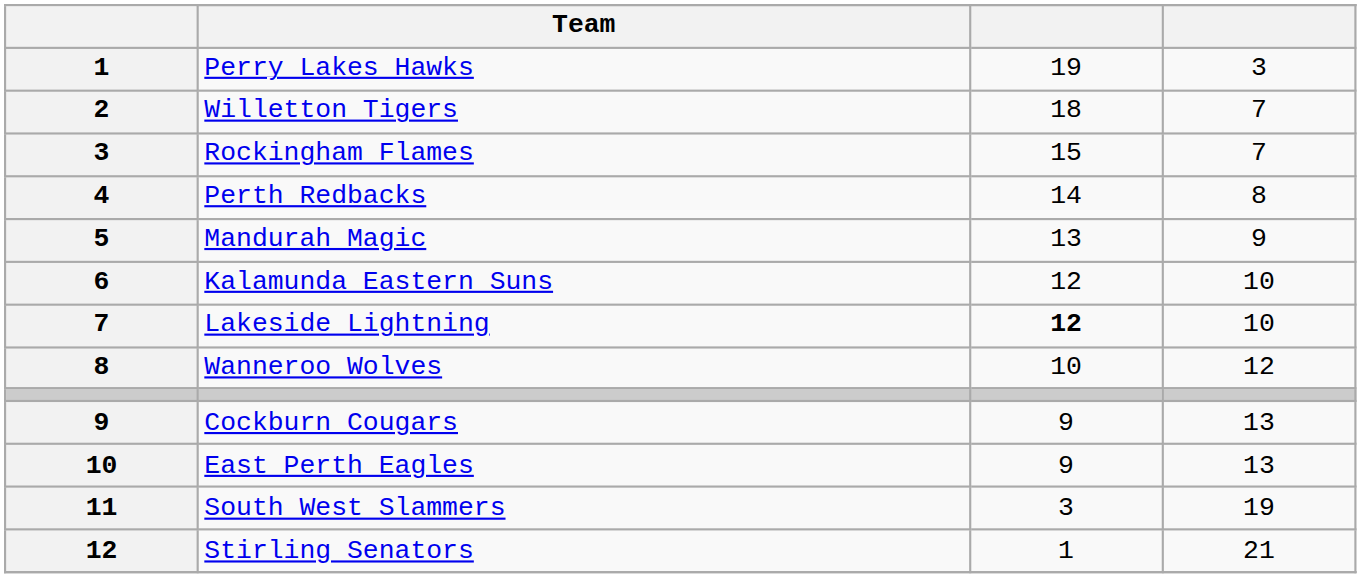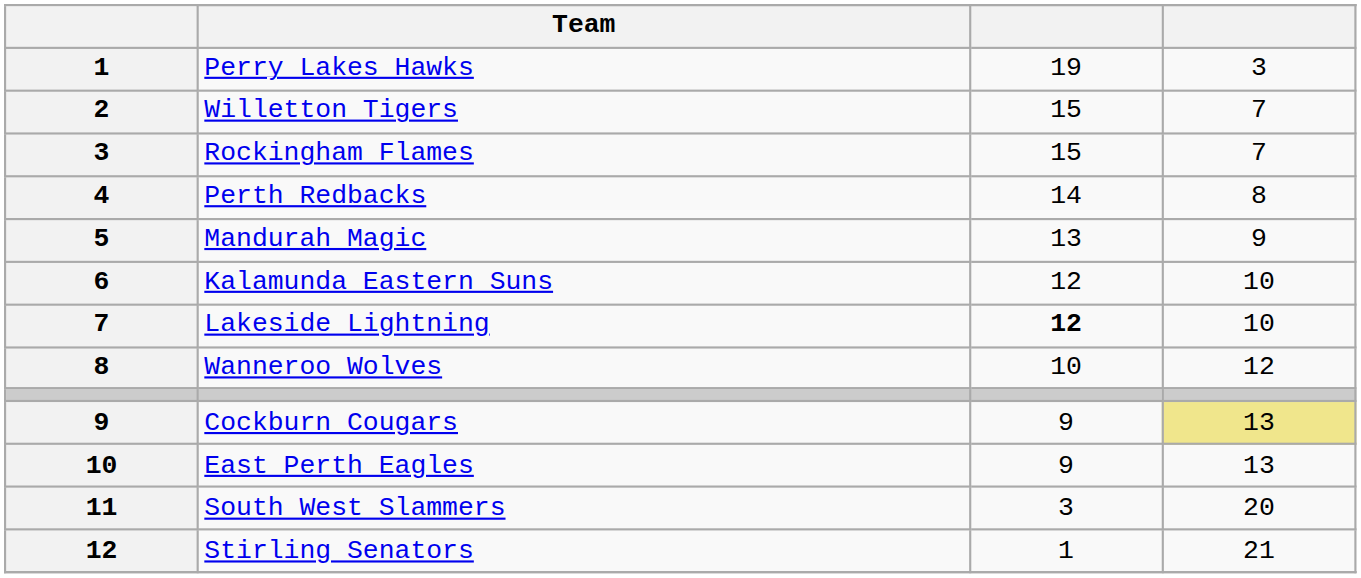 <table class="wikitable" width="50%" style="font-size:95%; text-align:center">
 <tr>
 <th width="5%" rowspan=2></th>
 </tr>
 <tr>
 <th width="20%">Team</th>
 <th width="5%"></th>
 <th width="5%"></th>
 </tr>
 <tr>
 <th>1</th>
 <td align=left><a href='#'>Perry Lakes Hawks</a></td>
 <td>19</td>
 <td>3</td>
 </tr>
 <tr>
 <th>2</th>
 <td align=left><a href='#'>Willetton Tigers</a></td>
-<td>18</td>
+<td>15</td>
 <td>7</td>
 </tr>
 <tr>
 <th>3</th>
 <td align=left><a href='#'>Rockingham Flames</a></td>
 <td>15</td>
 <td>7</td>
 </tr>
 <tr>
 <th>4</th>
 <td align=left><a href='#'>Perth Redbacks</a></td>
 <td>14</td>
 <td>8</td>
 </tr>
 <tr>
 <th>5</th>
 <td align=left><a href='#'>Mandurah Magic</a></td>
 <td>13</td>
 <td>9</td>
 </tr>
 <tr>
 <th>6</th>
 <td align=left><a href='#'>Kalamunda Eastern Suns</a></td>
 <td>12</td>
 <td>10</td>
 </tr>
 <tr>
 <th>7</th>
 <td align=left><a href='#'>Lakeside Lightning</a></td>
 <td><strong>12</strong></td>
 <td>10</td>
 </tr>
 <tr>
 <th>8</th>
 <td align=left><a href='#'>Wanneroo Wolves</a></td>
 <td>10</td>
 <td>12</td>
 </tr>
 <tr bgcolor="#cccccc">
 <td></td>
 <td></td>
 <td></td>
 <td></td>
 </tr>
 <tr>
 <th>9</th>
 <td align=left><a href='#'>Cockburn Cougars</a></td>
 <td>9</td>
-<td>13</td>
+<td style="background: khaki;">13</td>
 </tr>
 <tr>
 <th>10</th>
 <td align=left><a href='#'>East Perth Eagles</a></td>
 <td>9</td>
 <td>13</td>
 </tr>
 <tr>
 <th>11</th>
 <td align=left><a href='#'>South West Slammers</a></td>
 <td>3</td>
-<td>19</td>
+<td>20</td>
 </tr>
 <tr>
 <th>12</th>
 <td align=left><a href='#'>Stirling Senators</a></td>
 <td>1</td>
 <td>21</td>
 </tr>
 <tr>
 </tr>
 </table>
